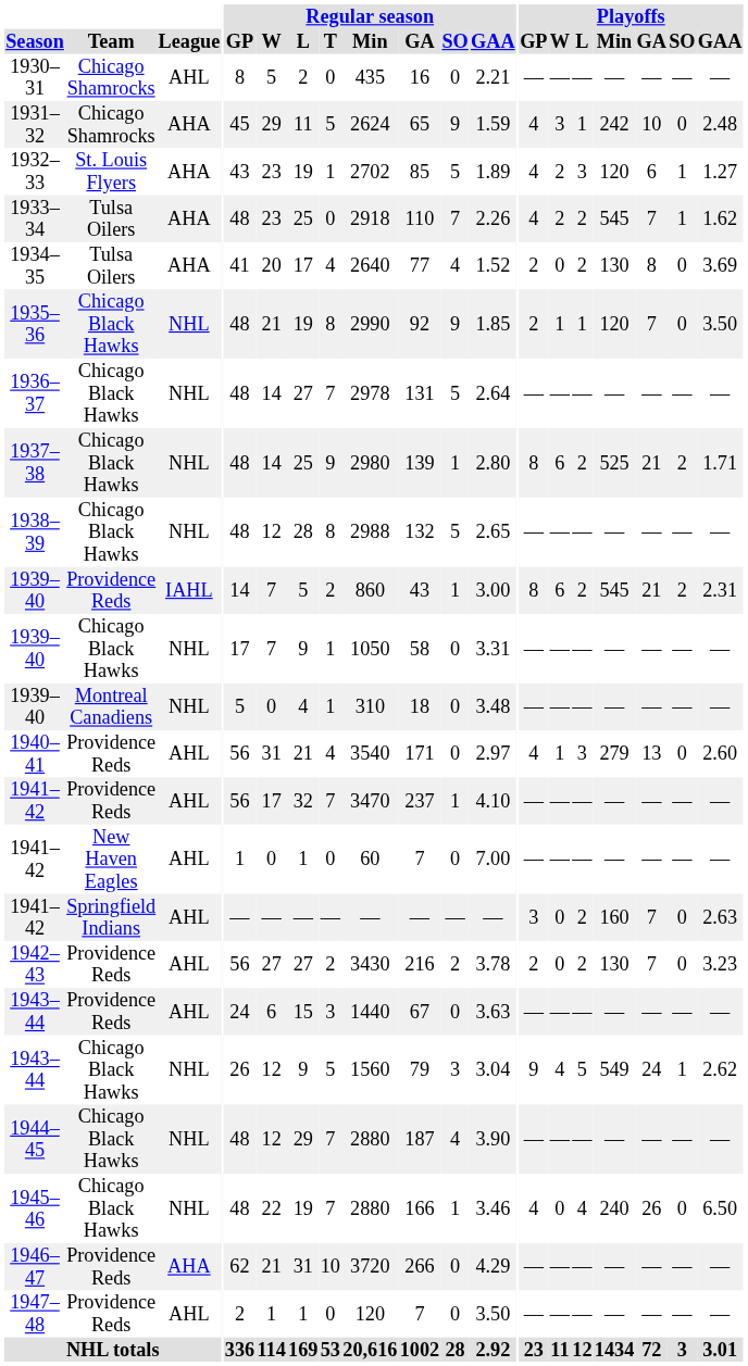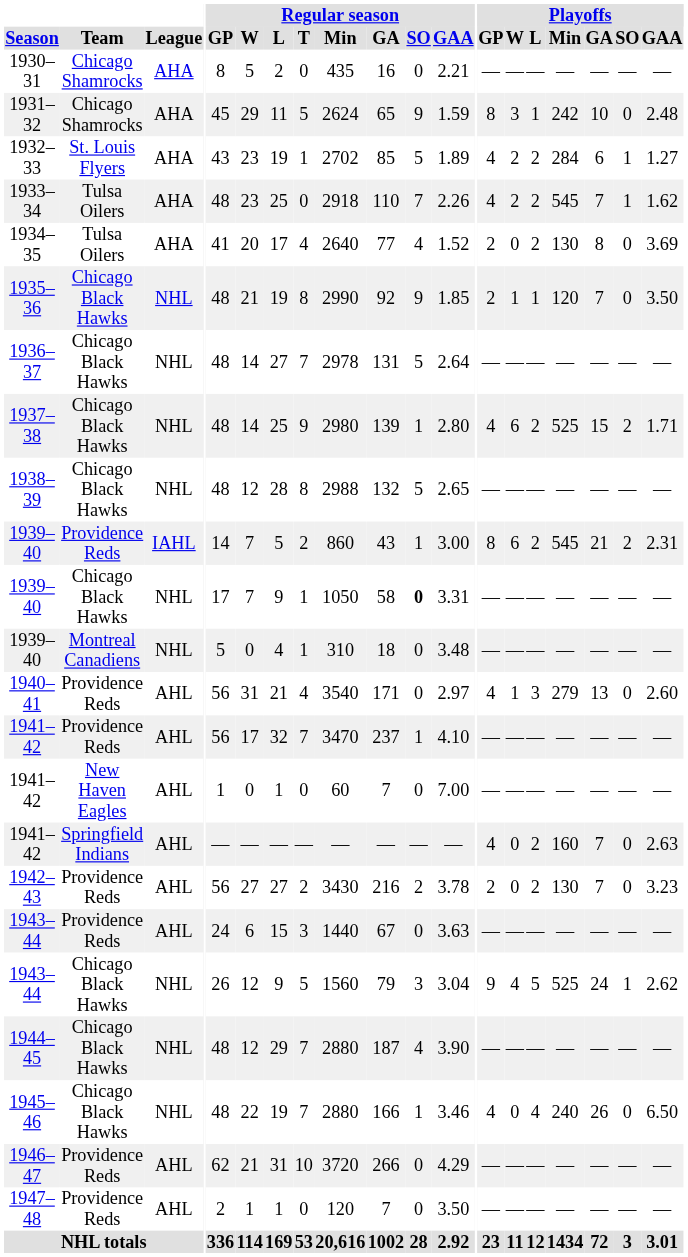 <table border="0" cellpadding="1" cellspacing="0" style="width:95%; text-align:center;">
 <tr bgcolor="#e0e0e0">
 <th colspan="3" bgcolor="#ffffff"></th>
 <th rowspan="99" bgcolor="#ffffff"></th>
 <th colspan="8" bgcolor="#e0e0e0"><a href='#'>Regular season</a></th>
 <th rowspan="99" bgcolor="#ffffff"></th>
 <th colspan="7" bgcolor="#e0e0e0"><a href='#'>Playoffs</a></th>
 </tr>
 <tr bgcolor="#e0e0e0">
 <th><a href='#'>Season</a></th>
 <th>Team</th>
 <th>League</th>
 <th>GP</th>
 <th>W</th>
 <th>L</th>
 <th>T</th>
 <th>Min</th>
 <th>GA</th>
 <th><a href='#'>SO</a></th>
 <th><a href='#'>GAA</a></th>
 <th>GP</th>
 <th>W</th>
 <th>L</th>
 <th>Min</th>
 <th>GA</th>
 <th>SO</th>
 <th>GAA</th>
 </tr>
 <tr>
 <td>1930–31</td>
 <td><a href='#'>Chicago Shamrocks</a></td>
-<td>AHL</td>
+<td><a href='#'>AHA</a></td>
 <td>8</td>
 <td>5</td>
 <td>2</td>
 <td>0</td>
 <td>435</td>
 <td>16</td>
 <td>0</td>
 <td>2.21</td>
 <td>—</td>
 <td>—</td>
 <td>—</td>
 <td>—</td>
 <td>—</td>
 <td>—</td>
 <td>—</td>
 </tr>
 <tr bgcolor="#f0f0f0">
 <td>1931–32</td>
 <td>Chicago Shamrocks</td>
 <td>AHA</td>
 <td>45</td>
 <td>29</td>
 <td>11</td>
 <td>5</td>
 <td>2624</td>
 <td>65</td>
 <td>9</td>
 <td>1.59</td>
-<td>4</td>
+<td>8</td>
 <td>3</td>
 <td>1</td>
 <td>242</td>
 <td>10</td>
 <td>0</td>
 <td>2.48</td>
 </tr>
 <tr>
 <td>1932–33</td>
 <td><a href='#'>St. Louis Flyers</a></td>
 <td>AHA</td>
 <td>43</td>
 <td>23</td>
 <td>19</td>
 <td>1</td>
 <td>2702</td>
 <td>85</td>
 <td>5</td>
 <td>1.89</td>
 <td>4</td>
 <td>2</td>
-<td>3</td>
-<td>120</td>
+<td>2</td>
+<td>284</td>
 <td>6</td>
 <td>1</td>
 <td>1.27</td>
 </tr>
 <tr bgcolor="#f0f0f0">
 <td>1933–34</td>
 <td>Tulsa Oilers</td>
 <td>AHA</td>
 <td>48</td>
 <td>23</td>
 <td>25</td>
 <td>0</td>
 <td>2918</td>
 <td>110</td>
 <td>7</td>
 <td>2.26</td>
 <td>4</td>
 <td>2</td>
 <td>2</td>
 <td>545</td>
 <td>7</td>
 <td>1</td>
 <td>1.62</td>
 </tr>
 <tr>
 <td>1934–35</td>
 <td>Tulsa Oilers</td>
 <td>AHA</td>
 <td>41</td>
 <td>20</td>
 <td>17</td>
 <td>4</td>
 <td>2640</td>
 <td>77</td>
 <td>4</td>
 <td>1.52</td>
 <td>2</td>
 <td>0</td>
 <td>2</td>
 <td>130</td>
 <td>8</td>
 <td>0</td>
 <td>3.69</td>
 </tr>
 <tr bgcolor="#f0f0f0">
 <td><a href='#'>1935–36</a></td>
 <td><a href='#'>Chicago Black Hawks</a></td>
 <td><a href='#'>NHL</a></td>
 <td>48</td>
 <td>21</td>
 <td>19</td>
 <td>8</td>
 <td>2990</td>
 <td>92</td>
 <td>9</td>
 <td>1.85</td>
 <td>2</td>
 <td>1</td>
 <td>1</td>
 <td>120</td>
 <td>7</td>
 <td>0</td>
 <td>3.50</td>
 </tr>
 <tr>
 <td><a href='#'>1936–37</a></td>
 <td>Chicago Black Hawks</td>
 <td>NHL</td>
 <td>48</td>
 <td>14</td>
 <td>27</td>
 <td>7</td>
 <td>2978</td>
 <td>131</td>
 <td>5</td>
 <td>2.64</td>
 <td>—</td>
 <td>—</td>
 <td>—</td>
 <td>—</td>
 <td>—</td>
 <td>—</td>
 <td>—</td>
 </tr>
 <tr bgcolor="#f0f0f0">
 <td><a href='#'>1937–38</a></td>
 <td>Chicago Black Hawks</td>
 <td>NHL</td>
 <td>48</td>
 <td>14</td>
 <td>25</td>
 <td>9</td>
 <td>2980</td>
 <td>139</td>
 <td>1</td>
 <td>2.80</td>
-<td>8</td>
+<td>4</td>
 <td>6</td>
 <td>2</td>
 <td>525</td>
-<td>21</td>
+<td>15</td>
 <td>2</td>
 <td>1.71</td>
 </tr>
 <tr>
 <td><a href='#'>1938–39</a></td>
 <td>Chicago Black Hawks</td>
 <td>NHL</td>
 <td>48</td>
 <td>12</td>
 <td>28</td>
 <td>8</td>
 <td>2988</td>
 <td>132</td>
 <td>5</td>
 <td>2.65</td>
 <td>—</td>
 <td>—</td>
 <td>—</td>
 <td>—</td>
 <td>—</td>
 <td>—</td>
 <td>—</td>
 </tr>
 <tr bgcolor="#f0f0f0">
 <td><a href='#'>1939–40</a></td>
 <td><a href='#'>Providence Reds</a></td>
 <td><a href='#'>IAHL</a></td>
 <td>14</td>
 <td>7</td>
 <td>5</td>
 <td>2</td>
 <td>860</td>
 <td>43</td>
 <td>1</td>
 <td>3.00</td>
 <td>8</td>
 <td>6</td>
 <td>2</td>
 <td>545</td>
 <td>21</td>
 <td>2</td>
 <td>2.31</td>
 </tr>
 <tr>
 <td><a href='#'>1939–40</a></td>
 <td>Chicago Black Hawks</td>
 <td>NHL</td>
 <td>17</td>
 <td>7</td>
 <td>9</td>
 <td>1</td>
 <td>1050</td>
 <td>58</td>
-<td>0</td>
+<td><strong>0</strong></td>
 <td>3.31</td>
 <td>—</td>
 <td>—</td>
 <td>—</td>
 <td>—</td>
 <td>—</td>
 <td>—</td>
 <td>—</td>
 </tr>
 <tr bgcolor="#f0f0f0">
 <td>1939–40</td>
 <td><a href='#'>Montreal Canadiens</a></td>
 <td>NHL</td>
 <td>5</td>
 <td>0</td>
 <td>4</td>
 <td>1</td>
 <td>310</td>
 <td>18</td>
 <td>0</td>
 <td>3.48</td>
 <td>—</td>
 <td>—</td>
 <td>—</td>
 <td>—</td>
 <td>—</td>
 <td>—</td>
 <td>—</td>
 </tr>
 <tr>
 <td><a href='#'>1940–41</a></td>
 <td>Providence Reds</td>
 <td>AHL</td>
 <td>56</td>
 <td>31</td>
 <td>21</td>
 <td>4</td>
 <td>3540</td>
 <td>171</td>
 <td>0</td>
 <td>2.97</td>
 <td>4</td>
 <td>1</td>
 <td>3</td>
 <td>279</td>
 <td>13</td>
 <td>0</td>
 <td>2.60</td>
 </tr>
 <tr bgcolor="#f0f0f0">
 <td><a href='#'>1941–42</a></td>
 <td>Providence Reds</td>
 <td>AHL</td>
 <td>56</td>
 <td>17</td>
 <td>32</td>
 <td>7</td>
 <td>3470</td>
 <td>237</td>
 <td>1</td>
 <td>4.10</td>
 <td>—</td>
 <td>—</td>
 <td>—</td>
 <td>—</td>
 <td>—</td>
 <td>—</td>
 <td>—</td>
 </tr>
 <tr>
 <td>1941–42</td>
 <td><a href='#'>New Haven Eagles</a></td>
 <td>AHL</td>
 <td>1</td>
 <td>0</td>
 <td>1</td>
 <td>0</td>
 <td>60</td>
 <td>7</td>
 <td>0</td>
 <td>7.00</td>
 <td>—</td>
 <td>—</td>
 <td>—</td>
 <td>—</td>
 <td>—</td>
 <td>—</td>
 <td>—</td>
 </tr>
 <tr bgcolor="#f0f0f0">
 <td>1941–42</td>
 <td><a href='#'>Springfield Indians</a></td>
 <td>AHL</td>
 <td>—</td>
 <td>—</td>
 <td>—</td>
 <td>—</td>
 <td>—</td>
 <td>—</td>
 <td>—</td>
 <td>—</td>
-<td>3</td>
+<td>4</td>
 <td>0</td>
 <td>2</td>
 <td>160</td>
 <td>7</td>
 <td>0</td>
 <td>2.63</td>
 </tr>
 <tr>
 <td><a href='#'>1942–43</a></td>
 <td>Providence Reds</td>
 <td>AHL</td>
 <td>56</td>
 <td>27</td>
 <td>27</td>
 <td>2</td>
 <td>3430</td>
 <td>216</td>
 <td>2</td>
 <td>3.78</td>
 <td>2</td>
 <td>0</td>
 <td>2</td>
 <td>130</td>
 <td>7</td>
 <td>0</td>
 <td>3.23</td>
 </tr>
 <tr bgcolor="#f0f0f0">
 <td><a href='#'>1943–44</a></td>
 <td>Providence Reds</td>
 <td>AHL</td>
 <td>24</td>
 <td>6</td>
 <td>15</td>
 <td>3</td>
 <td>1440</td>
 <td>67</td>
 <td>0</td>
 <td>3.63</td>
 <td>—</td>
 <td>—</td>
 <td>—</td>
 <td>—</td>
 <td>—</td>
 <td>—</td>
 <td>—</td>
 </tr>
 <tr>
 <td><a href='#'>1943–44</a></td>
 <td>Chicago Black Hawks</td>
 <td>NHL</td>
 <td>26</td>
 <td>12</td>
 <td>9</td>
 <td>5</td>
 <td>1560</td>
 <td>79</td>
 <td>3</td>
 <td>3.04</td>
 <td>9</td>
 <td>4</td>
 <td>5</td>
-<td>549</td>
+<td>525</td>
 <td>24</td>
 <td>1</td>
 <td>2.62</td>
 </tr>
 <tr bgcolor="#f0f0f0">
 <td><a href='#'>1944–45</a></td>
 <td>Chicago Black Hawks</td>
 <td>NHL</td>
 <td>48</td>
 <td>12</td>
 <td>29</td>
 <td>7</td>
 <td>2880</td>
 <td>187</td>
 <td>4</td>
 <td>3.90</td>
 <td>—</td>
 <td>—</td>
 <td>—</td>
 <td>—</td>
 <td>—</td>
 <td>—</td>
 <td>—</td>
 </tr>
 <tr>
 <td><a href='#'>1945–46</a></td>
 <td>Chicago Black Hawks</td>
 <td>NHL</td>
 <td>48</td>
 <td>22</td>
 <td>19</td>
 <td>7</td>
 <td>2880</td>
 <td>166</td>
 <td>1</td>
 <td>3.46</td>
 <td>4</td>
 <td>0</td>
 <td>4</td>
 <td>240</td>
 <td>26</td>
 <td>0</td>
 <td>6.50</td>
 </tr>
 <tr bgcolor="#f0f0f0">
 <td><a href='#'>1946–47</a></td>
 <td>Providence Reds</td>
-<td><a href='#'>AHA</a></td>
+<td>AHL</td>
 <td>62</td>
 <td>21</td>
 <td>31</td>
 <td>10</td>
 <td>3720</td>
 <td>266</td>
 <td>0</td>
 <td>4.29</td>
 <td>—</td>
 <td>—</td>
 <td>—</td>
 <td>—</td>
 <td>—</td>
 <td>—</td>
 <td>—</td>
 </tr>
 <tr>
 <td><a href='#'>1947–48</a></td>
 <td>Providence Reds</td>
 <td>AHL</td>
 <td>2</td>
 <td>1</td>
 <td>1</td>
 <td>0</td>
 <td>120</td>
 <td>7</td>
 <td>0</td>
 <td>3.50</td>
 <td>—</td>
 <td>—</td>
 <td>—</td>
 <td>—</td>
 <td>—</td>
 <td>—</td>
 <td>—</td>
 </tr>
 <tr bgcolor="#e0e0e0">
 <th colspan="3">NHL totals</th>
 <th>336</th>
 <th>114</th>
 <th>169</th>
 <th>53</th>
 <th>20,616</th>
 <th>1002</th>
 <th>28</th>
 <th>2.92</th>
 <th>23</th>
 <th>11</th>
 <th>12</th>
 <th>1434</th>
 <th>72</th>
 <th>3</th>
 <th>3.01</th>
 </tr>
 </table>
